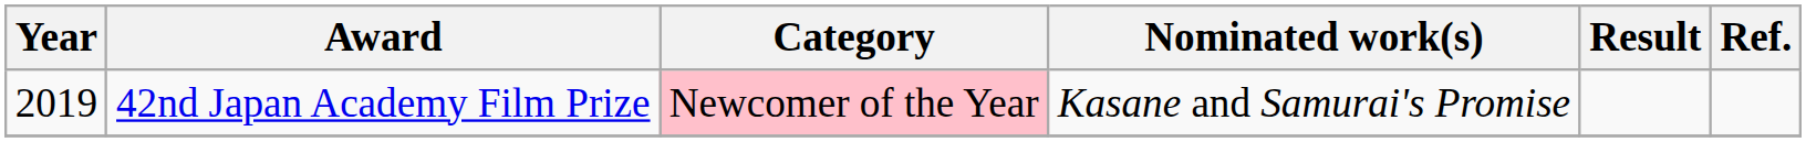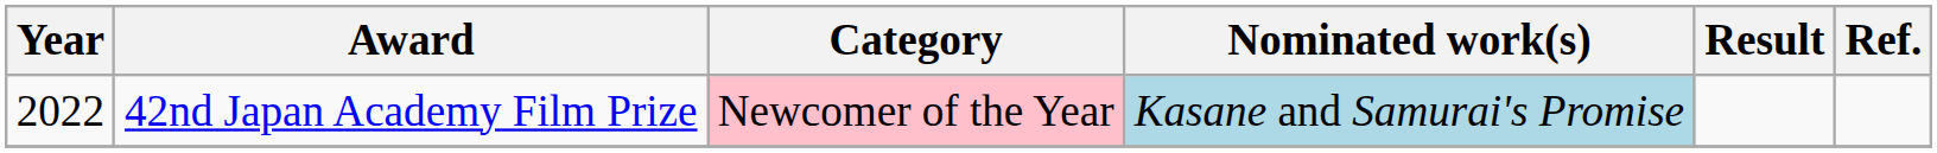 <table class="wikitable">
 <tr>
 <th>Year</th>
 <th>Award</th>
 <th>Category</th>
 <th>Nominated work(s)</th>
 <th>Result</th>
 <th>Ref.</th>
 </tr>
 <tr>
-<td>2019</td>
+<td>2022</td>
 <td><a href='#'>42nd Japan Academy Film Prize</a></td>
 <td style="background: pink;">Newcomer of the Year</td>
-<td><em>Kasane</em> and <em>Samurai's Promise</em></td>
+<td style="background: lightblue;"><em>Kasane</em> and <em>Samurai's Promise</em></td>
 <td></td>
 <td></td>
 </tr>
 <tr>
 </tr>
 </table>
